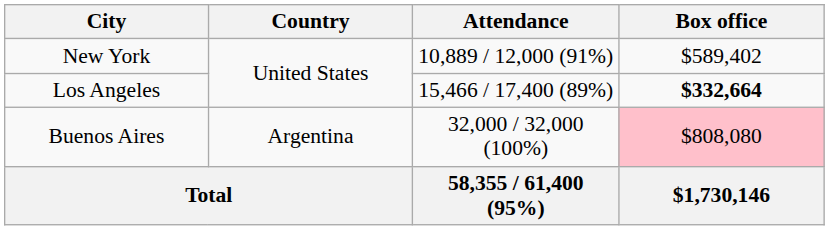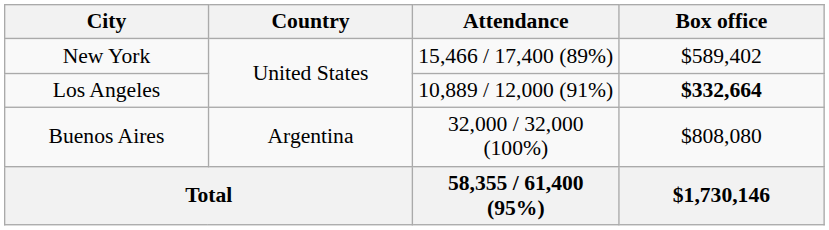 <table class="wikitable" style="text-align:center;">
 <tr>
 <th rowspan="" width="150">City</th>
 <th rowspan="" width="150">Country</th>
 <th colspan="" width="150">Attendance</th>
 <th colspan="" width="150">Box office</th>
 </tr>
 <tr>
 <td>New York</td>
 <td rowspan="2">United States</td>
-<td>10,889 / 12,000 (91%)</td>
+<td>15,466 / 17,400 (89%)</td>
 <td>$589,402</td>
 </tr>
 <tr>
 <td>Los Angeles</td>
-<td>15,466 / 17,400 (89%)</td>
+<td>10,889 / 12,000 (91%)</td>
 <td><strong>$332,664</strong></td>
 </tr>
 <tr>
 <td>Buenos Aires</td>
 <td>Argentina</td>
 <td>32,000 / 32,000 (100%)</td>
-<td style="background: pink;">$808,080</td>
+<td>$808,080</td>
 </tr>
 <tr>
 <th colspan="2">Total</th>
 <th>58,355 / 61,400 (95%)</th>
 <th>$1,730,146</th>
 </tr>
 </table>
